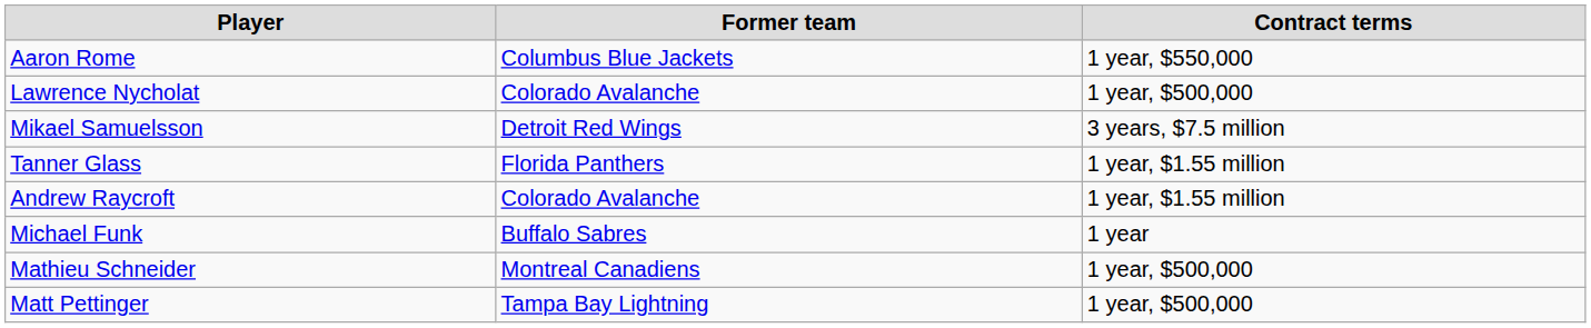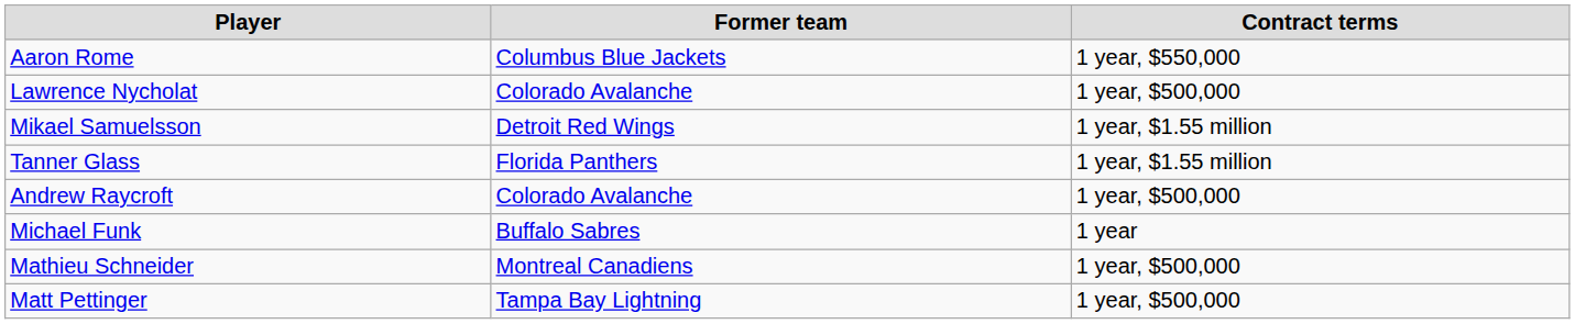 <table class="wikitable" width=90%>
 <tr align="center"  bgcolor="#dddddd">
 <td><strong>Player</strong></td>
 <td><strong>Former team</strong></td>
 <td><strong>Contract terms</strong></td>
 </tr>
 <tr>
 <td><a href='#'>Aaron Rome</a></td>
 <td><a href='#'>Columbus Blue Jackets</a></td>
 <td>1 year, $550,000</td>
 </tr>
 <tr>
 <td><a href='#'>Lawrence Nycholat</a></td>
 <td><a href='#'>Colorado Avalanche</a></td>
 <td>1 year, $500,000</td>
 </tr>
 <tr>
 <td><a href='#'>Mikael Samuelsson</a></td>
 <td><a href='#'>Detroit Red Wings</a></td>
-<td>3 years, $7.5 million</td>
+<td>1 year, $1.55 million</td>
 </tr>
 <tr>
 <td><a href='#'>Tanner Glass</a></td>
 <td><a href='#'>Florida Panthers</a></td>
 <td>1 year, $1.55 million</td>
 </tr>
 <tr>
 <td><a href='#'>Andrew Raycroft</a></td>
 <td><a href='#'>Colorado Avalanche</a></td>
-<td>1 year, $1.55 million</td>
+<td>1 year, $500,000</td>
 </tr>
 <tr>
 <td><a href='#'>Michael Funk</a></td>
 <td><a href='#'>Buffalo Sabres</a></td>
 <td>1 year</td>
 </tr>
 <tr>
 <td><a href='#'>Mathieu Schneider</a></td>
 <td><a href='#'>Montreal Canadiens</a></td>
 <td>1 year, $500,000</td>
 </tr>
 <tr>
 <td><a href='#'>Matt Pettinger</a></td>
 <td><a href='#'>Tampa Bay Lightning</a></td>
 <td>1 year, $500,000</td>
 </tr>
 </table>
